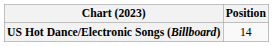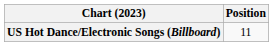 <table class="wikitable sortable plainrowheaders" style="text-align:center">
 <tr>
 <th scope="col">Chart (2023)</th>
 <th scope="col">Position</th>
 </tr>
 <tr>
 <th scope="row">US Hot Dance/Electronic Songs (<em>Billboard</em>)</th>
-<td>14</td>
+<td>11</td>
 </tr>
 </table>
